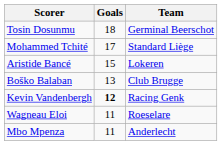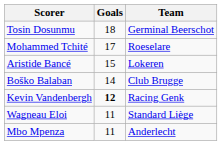 <table class="wikitable">
 <tr>
 <th>Scorer</th>
 <th>Goals</th>
 <th>Team</th>
 </tr>
 <tr>
 <td> <a href='#'>Tosin Dosunmu</a></td>
 <td style="text-align:center;">18</td>
 <td><a href='#'>Germinal Beerschot</a></td>
 </tr>
 <tr>
 <td> <a href='#'>Mohammed Tchité</a></td>
 <td style="text-align:center;">17</td>
-<td><a href='#'>Standard Liège</a></td>
+<td><a href='#'>Roeselare</a></td>
 </tr>
 <tr>
 <td> <a href='#'>Aristide Bancé</a></td>
 <td style="text-align:center;">15</td>
 <td><a href='#'>Lokeren</a></td>
 </tr>
 <tr>
 <td> <a href='#'>Boško Balaban</a></td>
-<td style="text-align:center;">13</td>
+<td style="text-align:center;">14</td>
 <td><a href='#'>Club Brugge</a></td>
 </tr>
 <tr>
 <td> <a href='#'>Kevin Vandenbergh</a></td>
 <td style="text-align:center;"><strong>12</strong></td>
 <td><a href='#'>Racing Genk</a></td>
 </tr>
 <tr>
 <td> <a href='#'>Wagneau Eloi</a></td>
 <td style="text-align:center;">11</td>
-<td><a href='#'>Roeselare</a></td>
+<td><a href='#'>Standard Liège</a></td>
 </tr>
 <tr>
 <td> <a href='#'>Mbo Mpenza</a></td>
 <td style="text-align:center;">11</td>
 <td><a href='#'>Anderlecht</a></td>
 </tr>
 </table>
